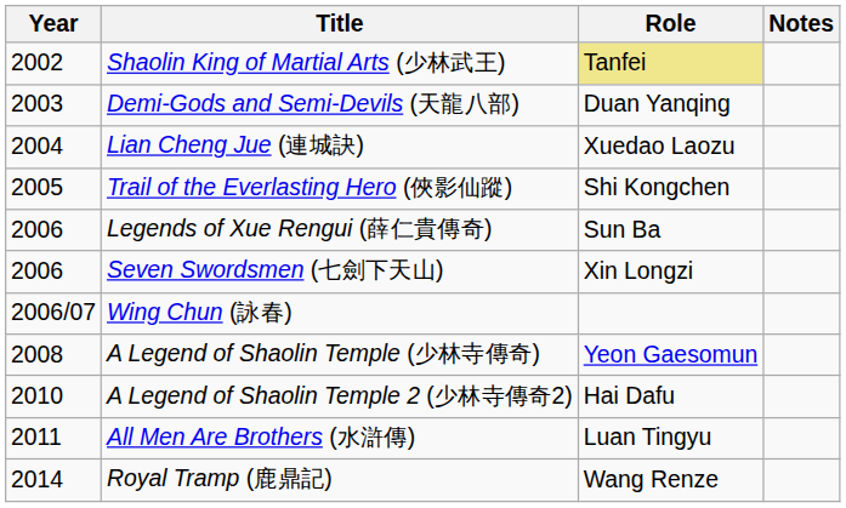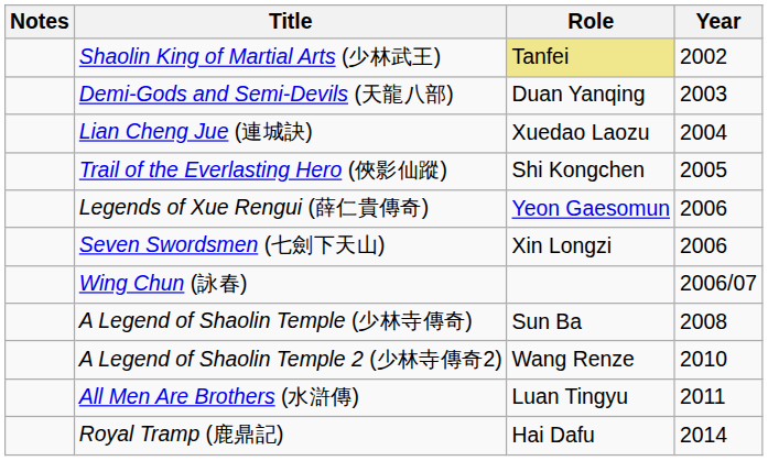 <table class="wikitable sortable">
 <tr>
-<th>Year</th>
+<th>Notes</th>
 <th>Title</th>
 <th>Role</th>
-<th>Notes</th>
+<th>Year</th>
 </tr>
 <tr>
-<td>2002</td>
+<td></td>
 <td><em><a href='#'>Shaolin King of Martial Arts</a></em> (少林武王)</td>
 <td style="background: khaki;">Tanfei</td>
-<td></td>
+<td>2002</td>
 </tr>
 <tr>
-<td>2003</td>
+<td></td>
 <td><em><a href='#'>Demi-Gods and Semi-Devils</a></em> (天龍八部)</td>
 <td>Duan Yanqing</td>
-<td></td>
+<td>2003</td>
 </tr>
 <tr>
-<td>2004</td>
+<td></td>
 <td><em><a href='#'>Lian Cheng Jue</a></em> (連城訣)</td>
 <td>Xuedao Laozu</td>
-<td></td>
+<td>2004</td>
 </tr>
 <tr>
-<td>2005</td>
+<td></td>
 <td><em><a href='#'>Trail of the Everlasting Hero</a></em> (俠影仙蹤)</td>
 <td>Shi Kongchen</td>
-<td></td>
+<td>2005</td>
 </tr>
 <tr>
+<td></td>
+<td><em>Legends of Xue Rengui</em> (薛仁貴傳奇)</td>
+<td><a href='#'>Yeon Gaesomun</a></td>
 <td>2006</td>
-<td><em>Legends of Xue Rengui</em> (薛仁貴傳奇)</td>
-<td>Sun Ba</td>
-<td></td>
 </tr>
 <tr>
-<td>2006</td>
+<td></td>
 <td><em><a href='#'>Seven Swordsmen</a></em> (七劍下天山)</td>
 <td>Xin Longzi</td>
-<td></td>
+<td>2006</td>
 </tr>
 <tr>
-<td>2006/07</td>
+<td></td>
 <td><em><a href='#'>Wing Chun</a></em> (詠春)</td>
 <td></td>
-<td></td>
+<td>2006/07</td>
 </tr>
 <tr>
+<td></td>
+<td><em>A Legend of Shaolin Temple</em> (少林寺傳奇)</td>
+<td>Sun Ba</td>
 <td>2008</td>
-<td><em>A Legend of Shaolin Temple</em> (少林寺傳奇)</td>
-<td><a href='#'>Yeon Gaesomun</a></td>
-<td></td>
 </tr>
 <tr>
+<td></td>
+<td><em>A Legend of Shaolin Temple 2</em> (少林寺傳奇2)</td>
+<td>Wang Renze</td>
 <td>2010</td>
-<td><em>A Legend of Shaolin Temple 2</em> (少林寺傳奇2)</td>
-<td>Hai Dafu</td>
-<td></td>
 </tr>
 <tr>
-<td>2011</td>
+<td></td>
 <td><em><a href='#'>All Men Are Brothers</a></em> (水滸傳)</td>
 <td>Luan Tingyu</td>
-<td></td>
+<td>2011</td>
 </tr>
 <tr>
+<td></td>
+<td><em>Royal Tramp</em> (鹿鼎記)</td>
+<td>Hai Dafu</td>
 <td>2014</td>
-<td><em>Royal Tramp</em> (鹿鼎記)</td>
-<td>Wang Renze</td>
-<td></td>
 </tr>
 </table>
